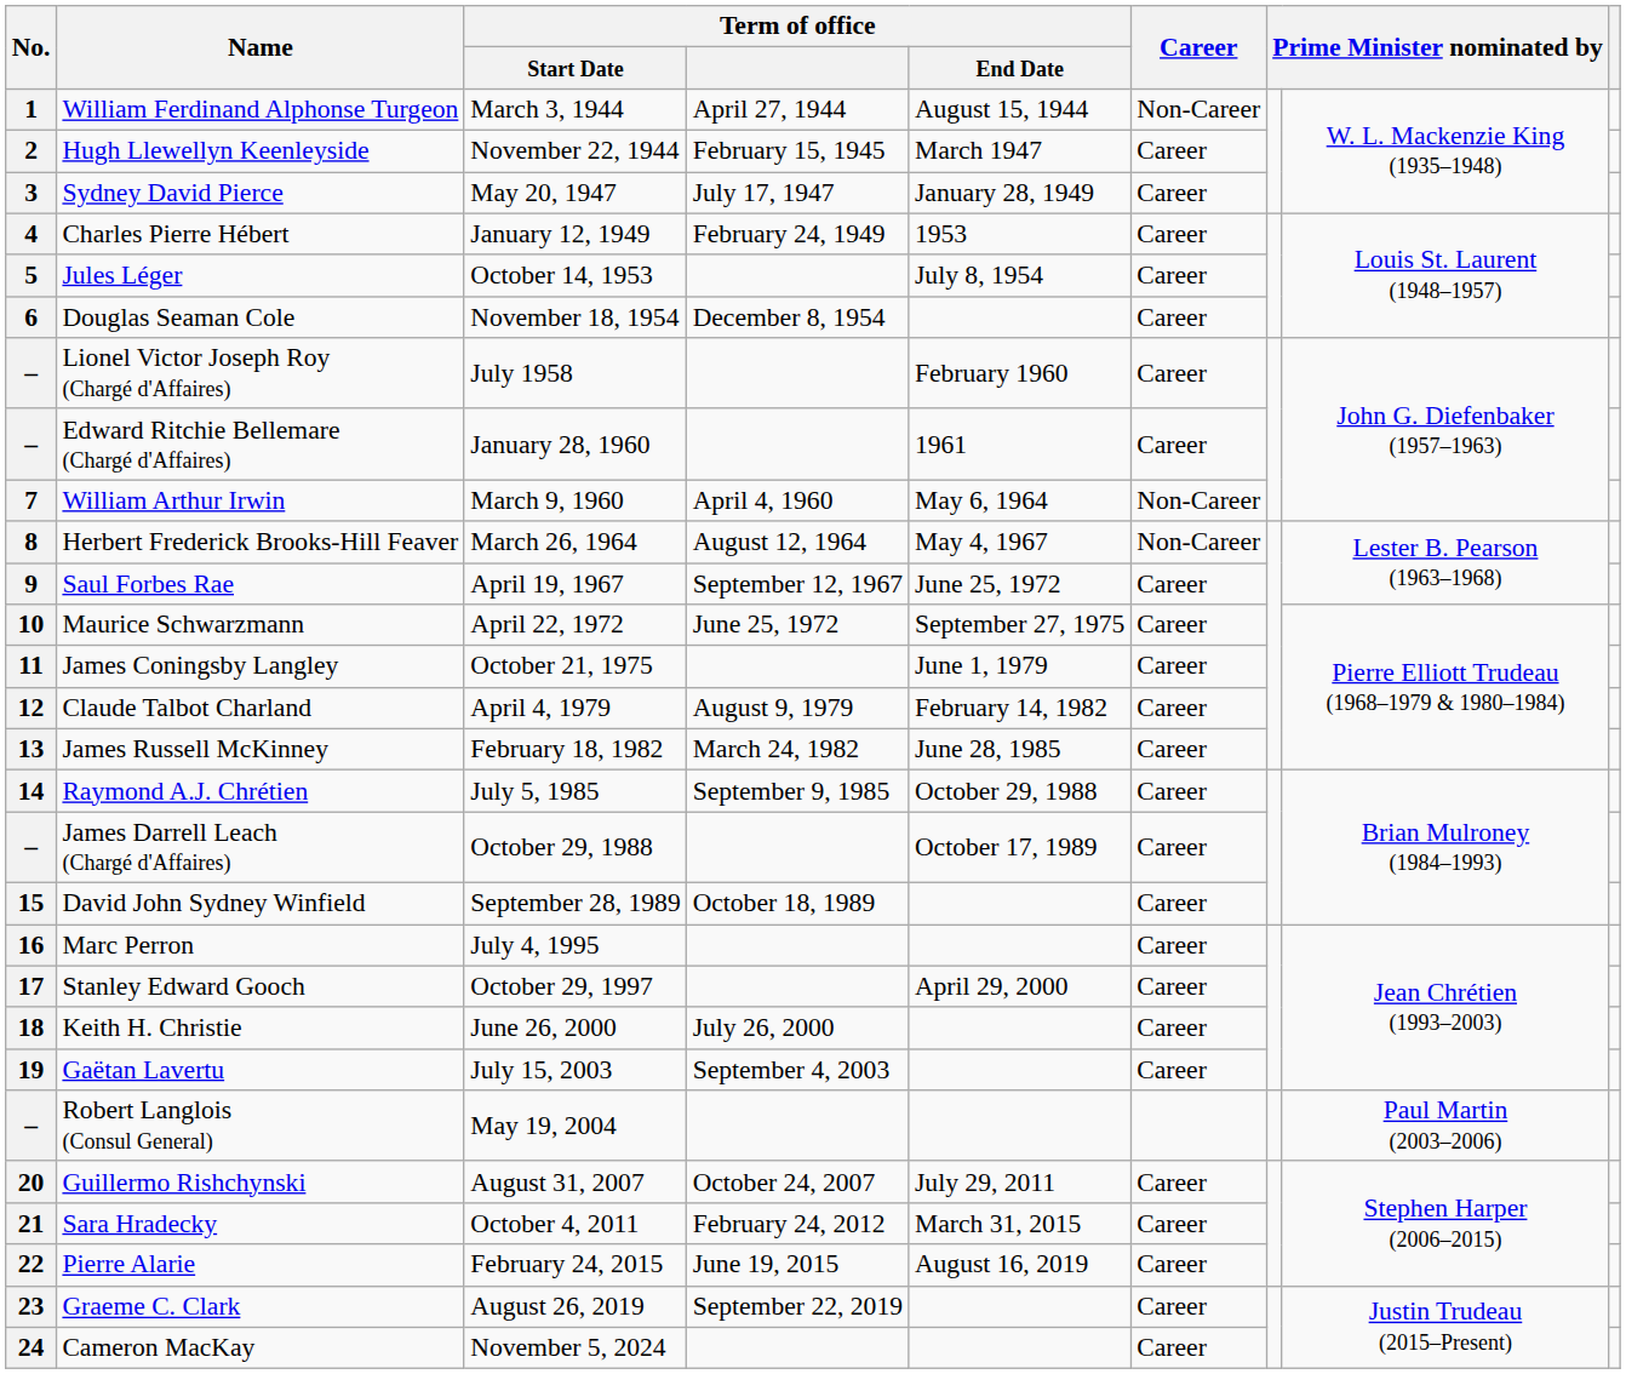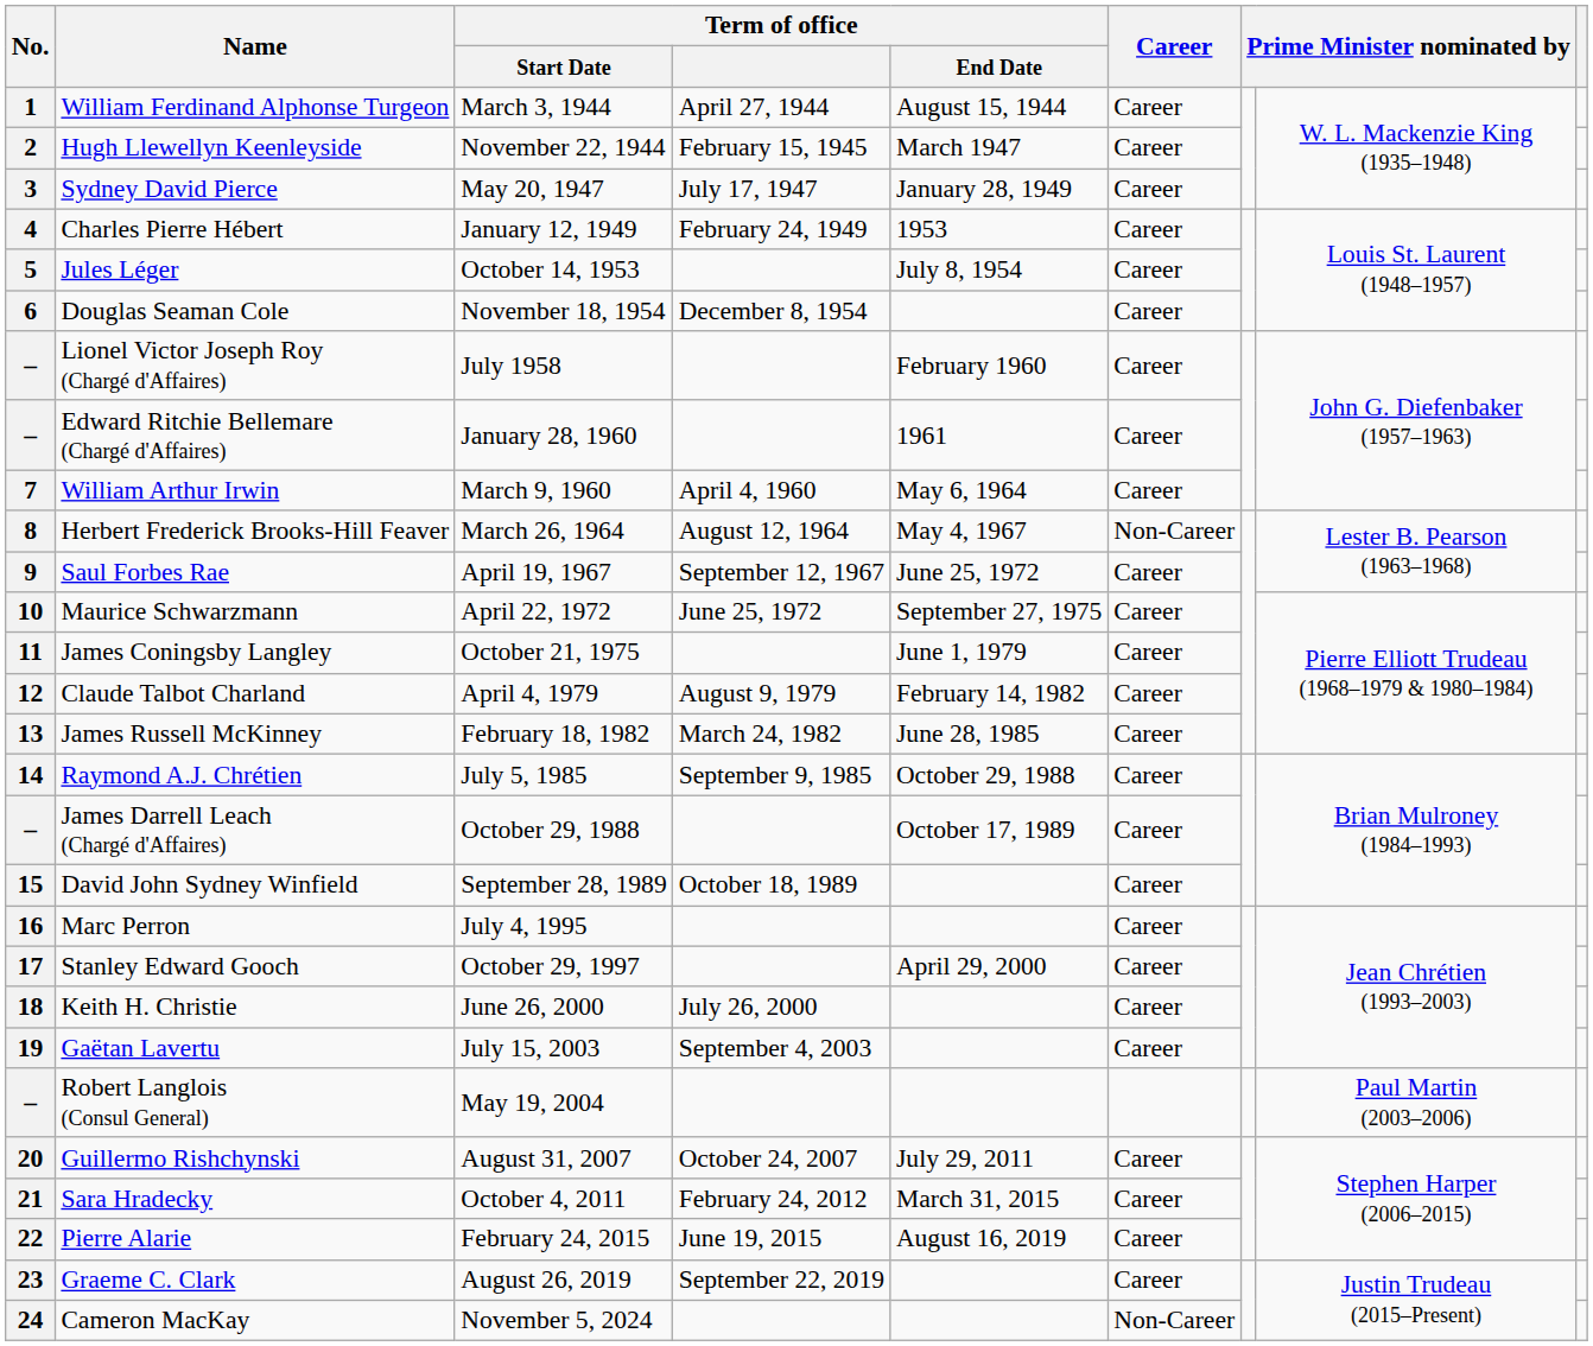 <table class="wikitable">
 <tr>
 <th rowspan="2">No.</th>
 <th rowspan="2">Name</th>
 <th colspan="3">Term of office</th>
 <th rowspan="2"><a href='#'>Career</a></th>
 <th rowspan="2"; colspan="2"><a href='#'>Prime Minister</a> nominated by</th>
 <th rowspan="2"></th>
 </tr>
 <tr>
 <th><small>Start Date</small></th>
 <th><small><a href='#'></a></small></th>
 <th><small>End Date</small></th>
 </tr>
 <tr>
 <th>1</th>
 <td><a href='#'>William Ferdinand Alphonse Turgeon</a></td>
 <td>March 3, 1944</td>
 <td>April 27, 1944</td>
 <td>August 15, 1944</td>
-<td>Non-Career</td>
+<td>Career</td>
 <td rowspan="3"></td>
 <td rowspan="3"style=text-align:center><a href='#'>W. L. Mackenzie King</a><br><small>(1935–1948)</small></td>
 <td></td>
 </tr>
 <tr>
 <th>2</th>
 <td><a href='#'>Hugh Llewellyn Keenleyside</a></td>
 <td>November 22, 1944</td>
 <td>February 15, 1945</td>
 <td>March 1947</td>
 <td>Career</td>
 <td></td>
 </tr>
 <tr>
 <th>3</th>
 <td><a href='#'>Sydney David Pierce</a></td>
 <td>May 20, 1947</td>
 <td>July 17, 1947</td>
 <td>January 28, 1949</td>
 <td>Career</td>
 <td></td>
 </tr>
 <tr>
 <th>4</th>
 <td>Charles Pierre Hébert</td>
 <td>January 12, 1949</td>
 <td>February 24, 1949</td>
 <td>1953</td>
 <td>Career</td>
 <td rowspan="3"></td>
 <td rowspan="3"style=text-align:center><a href='#'>Louis St. Laurent</a><br><small>(1948–1957)</small></td>
 <td></td>
 </tr>
 <tr>
 <th>5</th>
 <td><a href='#'>Jules Léger</a></td>
 <td>October 14, 1953</td>
 <td></td>
 <td>July 8, 1954</td>
 <td>Career</td>
 <td></td>
 </tr>
 <tr>
 <th>6</th>
 <td>Douglas Seaman Cole</td>
 <td>November 18, 1954</td>
 <td>December 8, 1954</td>
 <td></td>
 <td>Career</td>
 <td></td>
 </tr>
 <tr>
 <th>–</th>
 <td>Lionel Victor Joseph Roy<br><small>(Chargé d'Affaires)</small></td>
 <td>July 1958</td>
 <td></td>
 <td>February 1960</td>
 <td>Career</td>
 <td rowspan="3"></td>
 <td rowspan="3"style=text-align:center><a href='#'>John G. Diefenbaker</a><br><small>(1957–1963)</small></td>
 <td></td>
 </tr>
 <tr>
 <th>–</th>
 <td>Edward Ritchie Bellemare<br><small>(Chargé d'Affaires)</small></td>
 <td>January 28, 1960</td>
 <td></td>
 <td>1961</td>
 <td>Career</td>
 <td></td>
 </tr>
 <tr>
 <th>7</th>
 <td><a href='#'>William Arthur Irwin</a></td>
 <td>March 9, 1960</td>
 <td>April 4, 1960</td>
 <td>May 6, 1964</td>
-<td>Non-Career</td>
+<td>Career</td>
 <td></td>
 </tr>
 <tr>
 <th>8</th>
 <td>Herbert Frederick Brooks-Hill Feaver</td>
 <td>March 26, 1964</td>
 <td>August 12, 1964</td>
 <td>May 4, 1967</td>
 <td>Non-Career</td>
 <td rowspan="6"></td>
 <td rowspan="2"style=text-align:center><a href='#'>Lester B. Pearson</a><br><small>(1963–1968)</small></td>
 <td></td>
 </tr>
 <tr>
 <th>9</th>
 <td><a href='#'>Saul Forbes Rae</a></td>
 <td>April 19, 1967</td>
 <td>September 12, 1967</td>
 <td>June 25, 1972</td>
 <td>Career</td>
 <td></td>
 </tr>
 <tr>
 <th>10</th>
 <td>Maurice Schwarzmann</td>
 <td>April 22, 1972</td>
 <td>June 25, 1972</td>
 <td>September 27, 1975</td>
 <td>Career</td>
 <td rowspan="4"style=text-align:center><a href='#'>Pierre Elliott Trudeau</a><br><small>(1968–1979 & 1980–1984)</small></td>
 <td></td>
 </tr>
 <tr>
 <th>11</th>
 <td>James Coningsby Langley</td>
 <td>October 21, 1975</td>
 <td></td>
 <td>June 1, 1979</td>
 <td>Career</td>
 <td></td>
 </tr>
 <tr>
 <th>12</th>
 <td>Claude Talbot Charland</td>
 <td>April 4, 1979</td>
 <td>August 9, 1979</td>
 <td>February 14, 1982</td>
 <td>Career</td>
 <td></td>
 </tr>
 <tr>
 <th>13</th>
 <td>James Russell McKinney</td>
 <td>February 18, 1982</td>
 <td>March 24, 1982</td>
 <td>June 28, 1985</td>
 <td>Career</td>
 <td></td>
 </tr>
 <tr>
 <th>14</th>
 <td><a href='#'>Raymond A.J. Chrétien</a></td>
 <td>July 5, 1985</td>
 <td>September 9, 1985</td>
 <td>October 29, 1988</td>
 <td>Career</td>
 <td rowspan="3"></td>
 <td rowspan="3"style=text-align:center><a href='#'>Brian Mulroney</a><br><small>(1984–1993)</small></td>
 <td></td>
 </tr>
 <tr>
 <th>–</th>
 <td>James Darrell Leach<br><small>(Chargé d'Affaires)</small></td>
 <td>October 29, 1988</td>
 <td></td>
 <td>October 17, 1989</td>
 <td>Career</td>
 <td></td>
 </tr>
 <tr>
 <th>15</th>
 <td>David John Sydney Winfield</td>
 <td>September 28, 1989</td>
 <td>October 18, 1989</td>
 <td></td>
 <td>Career</td>
 <td></td>
 </tr>
 <tr>
 <th>16</th>
 <td>Marc Perron</td>
 <td>July 4, 1995</td>
 <td></td>
 <td></td>
 <td>Career</td>
 <td rowspan="4"></td>
 <td rowspan="4"style=text-align:center><a href='#'>Jean Chrétien</a><br><small>(1993–2003)</small></td>
 <td></td>
 </tr>
 <tr>
 <th>17</th>
 <td>Stanley Edward Gooch</td>
 <td>October 29, 1997</td>
 <td></td>
 <td>April 29, 2000</td>
 <td>Career</td>
 <td></td>
 </tr>
 <tr>
 <th>18</th>
 <td>Keith H. Christie</td>
 <td>June 26, 2000</td>
 <td>July 26, 2000</td>
 <td></td>
 <td>Career</td>
 <td></td>
 </tr>
 <tr>
 <th>19</th>
 <td><a href='#'>Gaëtan Lavertu</a></td>
 <td>July 15, 2003</td>
 <td>September 4, 2003</td>
 <td></td>
 <td>Career</td>
 <td></td>
 </tr>
 <tr>
 <th>–</th>
 <td>Robert Langlois<br><small>(Consul General)</small></td>
 <td>May 19, 2004</td>
 <td></td>
 <td></td>
 <td></td>
 <td></td>
 <td style=text-align:center><a href='#'>Paul Martin</a><br><small>(2003–2006)</small></td>
 <td></td>
 </tr>
 <tr>
 <th>20</th>
 <td><a href='#'>Guillermo Rishchynski</a></td>
 <td>August 31, 2007</td>
 <td>October 24, 2007</td>
 <td>July 29, 2011</td>
 <td>Career</td>
 <td rowspan="3"></td>
 <td rowspan="3"style=text-align:center><a href='#'>Stephen Harper</a><br><small>(2006–2015)</small></td>
 <td></td>
 </tr>
 <tr>
 <th>21</th>
 <td><a href='#'>Sara Hradecky</a></td>
 <td>October 4, 2011</td>
 <td>February 24, 2012</td>
 <td>March 31, 2015</td>
 <td>Career</td>
 <td></td>
 </tr>
 <tr>
 <th>22</th>
 <td><a href='#'>Pierre Alarie</a></td>
 <td>February 24, 2015</td>
 <td>June 19, 2015</td>
 <td>August 16, 2019</td>
 <td>Career</td>
 <td></td>
 </tr>
 <tr>
 <th>23</th>
 <td><a href='#'>Graeme C. Clark</a></td>
 <td>August 26, 2019</td>
 <td>September 22, 2019</td>
 <td></td>
 <td>Career</td>
 <td rowspan="2"></td>
 <td rowspan="2"style=text-align:center><a href='#'>Justin Trudeau</a><br><small>(2015–Present)</small></td>
 <td></td>
 </tr>
 <tr>
 <th>24</th>
 <td>Cameron MacKay</td>
 <td>November 5, 2024</td>
 <td></td>
 <td></td>
-<td>Career</td>
+<td>Non-Career</td>
 <td></td>
 </tr>
 </table>
